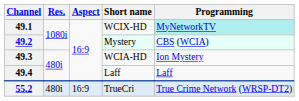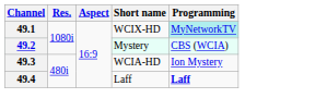 <table class="wikitable">
 <tr>
 <th scope = "col"><a href='#'>Channel</a></th>
 <th scope = "col"><a href='#'>Res.</a></th>
 <th scope = "col"><a href='#'>Aspect</a></th>
 <th scope = "col">Short name</th>
 <th scope = "col">Programming</th>
 </tr>
 <tr>
 <th scope = "row">49.1</th>
 <td rowspan=2><a href='#'>1080i</a></td>
 <td rowspan=4><a href='#'>16:9</a></td>
 <td>WCIX-HD</td>
 <td style="background: paleturquoise;"><a href='#'>MyNetworkTV</a></td>
 </tr>
 <tr style="background-color: #E6FFF7;">
 <th scope = "row"><a href='#'>49.2</a></th>
 <td>Mystery</td>
 <td><a href='#'>CBS</a> (<a href='#'>WCIA</a>)</td>
 </tr>
 <tr>
 <th scope = "row">49.3</th>
 <td rowspan=2><a href='#'>480i</a></td>
 <td>WCIA-HD</td>
 <td><a href='#'>Ion Mystery</a></td>
 </tr>
 <tr>
 <th scope = "row">49.4</th>
 <td>Laff</td>
-<td><a href='#'>Laff</a></td>
-</tr>
-<tr style="background-color:#DFEBF6; border-top: 2px solid #003399;">
-<th scope = "row"><a href='#'>55.2</a></th>
-<td>480i</td>
-<td>16:9</td>
-<td>TrueCri</td>
-<td><a href='#'>True Crime Network</a> (<a href='#'>WRSP-DT2</a>)</td>
+<td><strong><a href='#'>Laff</a></strong></td>
 </tr>
 </table>
